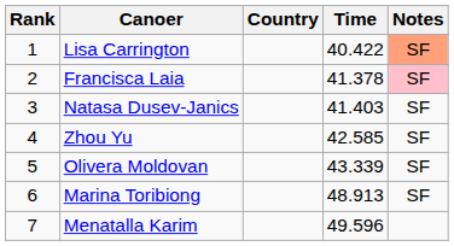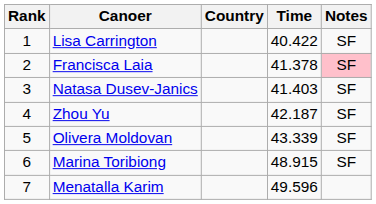 <table class="wikitable" style="text-align:center;">
 <tr>
 <th>Rank</th>
 <th>Canoer</th>
 <th>Country</th>
 <th>Time</th>
 <th>Notes</th>
 </tr>
 <tr>
 <td>1</td>
 <td align=left><a href='#'>Lisa Carrington</a></td>
 <td align=left></td>
 <td>40.422</td>
-<td style="background: lightsalmon;">SF</td>
+<td>SF</td>
 </tr>
 <tr>
 <td>2</td>
 <td align=left><a href='#'>Francisca Laia</a></td>
 <td align=left></td>
 <td>41.378</td>
 <td style="background: pink;">SF</td>
 </tr>
 <tr>
 <td>3</td>
 <td align=left><a href='#'>Natasa Dusev-Janics</a></td>
 <td align=left></td>
 <td>41.403</td>
 <td>SF</td>
 </tr>
 <tr>
 <td>4</td>
 <td align=left><a href='#'>Zhou Yu</a></td>
 <td align=left></td>
-<td>42.585</td>
+<td>42.187</td>
 <td>SF</td>
 </tr>
 <tr>
 <td>5</td>
 <td align=left><a href='#'>Olivera Moldovan</a></td>
 <td align=left></td>
 <td>43.339</td>
 <td>SF</td>
 </tr>
 <tr>
 <td>6</td>
 <td align=left><a href='#'>Marina Toribiong</a></td>
 <td align=left></td>
-<td>48.913</td>
+<td>48.915</td>
 <td>SF</td>
 </tr>
 <tr>
 <td>7</td>
 <td align=left><a href='#'>Menatalla Karim</a></td>
 <td align=left></td>
 <td>49.596</td>
 <td></td>
 </tr>
 </table>
